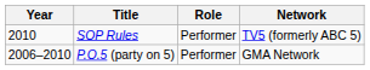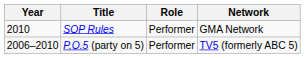 <table class="wikitable" style="font-size: 95%;">
 <tr>
 <th>Year</th>
 <th>Title</th>
 <th>Role</th>
 <th>Network</th>
 </tr>
 <tr>
 <td>2010</td>
 <td><em><a href='#'>SOP Rules</a></em></td>
 <td>Performer</td>
-<td><a href='#'>TV5</a> (formerly ABC 5)</td>
+<td>GMA Network</td>
 </tr>
 <tr>
 <td>2006–2010</td>
 <td><em><a href='#'>P.O.5</a></em> (party on 5)</td>
 <td>Performer</td>
-<td>GMA Network</td>
+<td><a href='#'>TV5</a> (formerly ABC 5)</td>
 </tr>
 </table>
